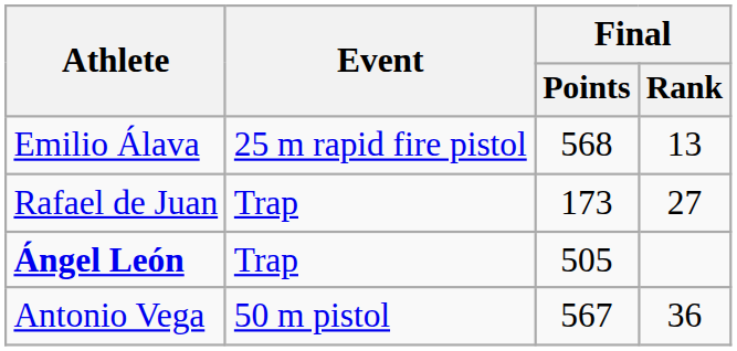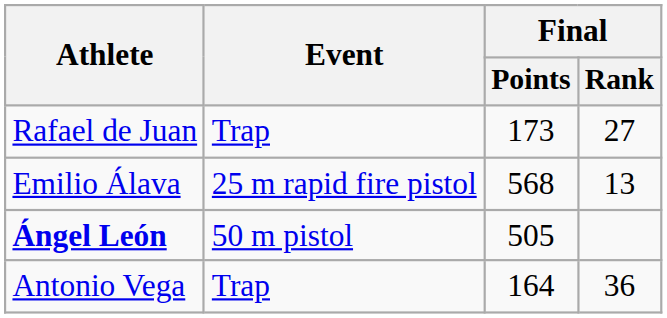 <table class="wikitable" style="font-size:90%">
 <tr>
 <th rowspan="2">Athlete</th>
 <th rowspan="2">Event</th>
 <th colspan=2>Final</th>
 </tr>
 <tr style="font-size:95%">
 <th>Points</th>
 <th>Rank</th>
 </tr>
 <tr align=center>
+<td align=left><a href='#'>Rafael de Juan</a></td>
+<td align=left><a href='#'>Trap</a></td>
+<td>173</td>
+<td>27</td>
+</tr>
+<tr align=center>
 <td align=left><a href='#'>Emilio Álava</a></td>
 <td align=left><a href='#'>25 m rapid fire pistol</a></td>
 <td>568</td>
 <td>13</td>
 </tr>
 <tr align=center>
-<td align=left><a href='#'>Rafael de Juan</a></td>
-<td align=left><a href='#'>Trap</a></td>
-<td>173</td>
-<td>27</td>
-</tr>
-<tr align=center>
 <td align=left><strong><a href='#'>Ángel León</a></strong></td>
-<td align=left><a href='#'>Trap</a></td>
+<td align=left><a href='#'>50 m pistol</a></td>
 <td>505</td>
 <td></td>
 </tr>
 <tr align=center>
 <td align=left><a href='#'>Antonio Vega</a></td>
-<td align=left><a href='#'>50 m pistol</a></td>
-<td>567</td>
+<td align=left><a href='#'>Trap</a></td>
+<td>164</td>
 <td>36</td>
 </tr>
 </table>
